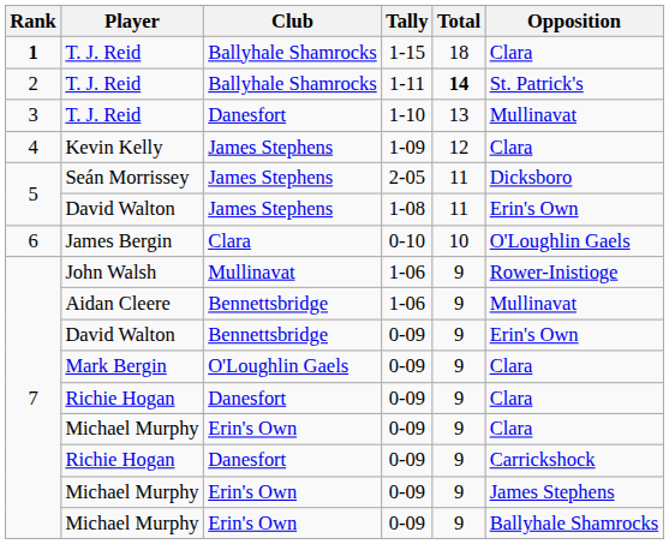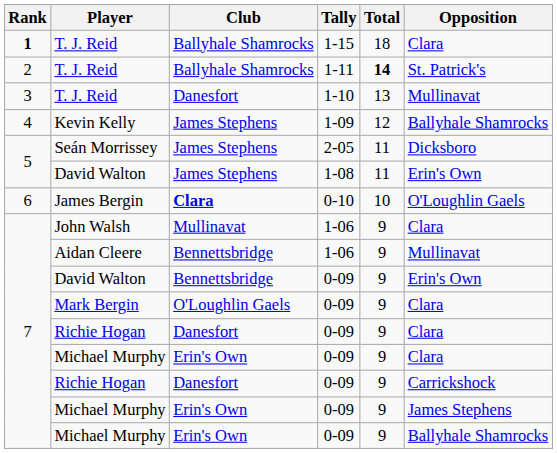 <table class="wikitable">
 <tr>
 <th>Rank</th>
 <th>Player</th>
 <th>Club</th>
 <th>Tally</th>
 <th>Total</th>
 <th>Opposition</th>
 </tr>
 <tr>
 <td rowspan="1" style="text-align:center;"><strong>1</strong></td>
 <td><a href='#'>T. J. Reid</a></td>
 <td><a href='#'>Ballyhale Shamrocks</a></td>
 <td align=center>1-15</td>
 <td align=center>18</td>
 <td><a href='#'>Clara</a></td>
 </tr>
 <tr>
 <td rowspan="1" style="text-align:center;">2</td>
 <td><a href='#'>T. J. Reid</a></td>
 <td><a href='#'>Ballyhale Shamrocks</a></td>
 <td align=center>1-11</td>
 <td align=center><strong>14</strong></td>
 <td><a href='#'>St. Patrick's</a></td>
 </tr>
 <tr>
 <td rowspan="1" style="text-align:center;">3</td>
 <td><a href='#'>T. J. Reid</a></td>
 <td><a href='#'>Danesfort</a></td>
 <td align=center>1-10</td>
 <td align=center>13</td>
 <td><a href='#'>Mullinavat</a></td>
 </tr>
 <tr>
 <td rowspan="1" style="text-align:center;">4</td>
 <td>Kevin Kelly</td>
 <td><a href='#'>James Stephens</a></td>
 <td align=center>1-09</td>
 <td align=center>12</td>
-<td><a href='#'>Clara</a></td>
+<td><a href='#'>Ballyhale Shamrocks</a></td>
 </tr>
 <tr>
 <td rowspan="2" style="text-align:center;">5</td>
 <td>Seán Morrissey</td>
 <td><a href='#'>James Stephens</a></td>
 <td align=center>2-05</td>
 <td align=center>11</td>
 <td><a href='#'>Dicksboro</a></td>
 </tr>
 <tr>
 <td>David Walton</td>
 <td><a href='#'>James Stephens</a></td>
 <td align=center>1-08</td>
 <td align=center>11</td>
 <td><a href='#'>Erin's Own</a></td>
 </tr>
 <tr>
 <td rowspan="1" style="text-align:center;">6</td>
 <td>James Bergin</td>
-<td><a href='#'>Clara</a></td>
+<td><strong><a href='#'>Clara</a></strong></td>
 <td align=center>0-10</td>
 <td align=center>10</td>
 <td><a href='#'>O'Loughlin Gaels</a></td>
 </tr>
 <tr>
 <td rowspan="9" style="text-align:center;">7</td>
 <td>John Walsh</td>
 <td><a href='#'>Mullinavat</a></td>
 <td align=center>1-06</td>
 <td align=center>9</td>
-<td><a href='#'>Rower-Inistioge</a></td>
+<td><a href='#'>Clara</a></td>
 </tr>
 <tr>
 <td>Aidan Cleere</td>
 <td><a href='#'>Bennettsbridge</a></td>
 <td align=center>1-06</td>
 <td align=center>9</td>
 <td><a href='#'>Mullinavat</a></td>
 </tr>
 <tr>
 <td>David Walton</td>
 <td><a href='#'>Bennettsbridge</a></td>
 <td align=center>0-09</td>
 <td align=center>9</td>
 <td><a href='#'>Erin's Own</a></td>
 </tr>
 <tr>
 <td><a href='#'>Mark Bergin</a></td>
 <td><a href='#'>O'Loughlin Gaels</a></td>
 <td align=center>0-09</td>
 <td align=center>9</td>
 <td><a href='#'>Clara</a></td>
 </tr>
 <tr>
 <td><a href='#'>Richie Hogan</a></td>
 <td><a href='#'>Danesfort</a></td>
 <td align=center>0-09</td>
 <td align=center>9</td>
 <td><a href='#'>Clara</a></td>
 </tr>
 <tr>
 <td>Michael Murphy</td>
 <td><a href='#'>Erin's Own</a></td>
 <td align=center>0-09</td>
 <td align=center>9</td>
 <td><a href='#'>Clara</a></td>
 </tr>
 <tr>
 <td><a href='#'>Richie Hogan</a></td>
 <td><a href='#'>Danesfort</a></td>
 <td align=center>0-09</td>
 <td align=center>9</td>
 <td><a href='#'>Carrickshock</a></td>
 </tr>
 <tr>
 <td>Michael Murphy</td>
 <td><a href='#'>Erin's Own</a></td>
 <td align=center>0-09</td>
 <td align=center>9</td>
 <td><a href='#'>James Stephens</a></td>
 </tr>
 <tr>
 <td>Michael Murphy</td>
 <td><a href='#'>Erin's Own</a></td>
 <td align=center>0-09</td>
 <td align=center>9</td>
 <td><a href='#'>Ballyhale Shamrocks</a></td>
 </tr>
 </table>
